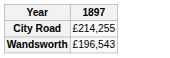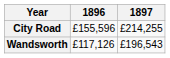 <table class="wikitable">
 <tr>
 <th>Year</th>
+<th>1896</th>
 <th>1897</th>
 </tr>
 <tr>
 <th>City Road</th>
+<td>£155,596</td>
 <td>£214,255</td>
 </tr>
 <tr>
 <th>Wandsworth</th>
+<td>£117,126</td>
 <td>£196,543</td>
 </tr>
 </table>
